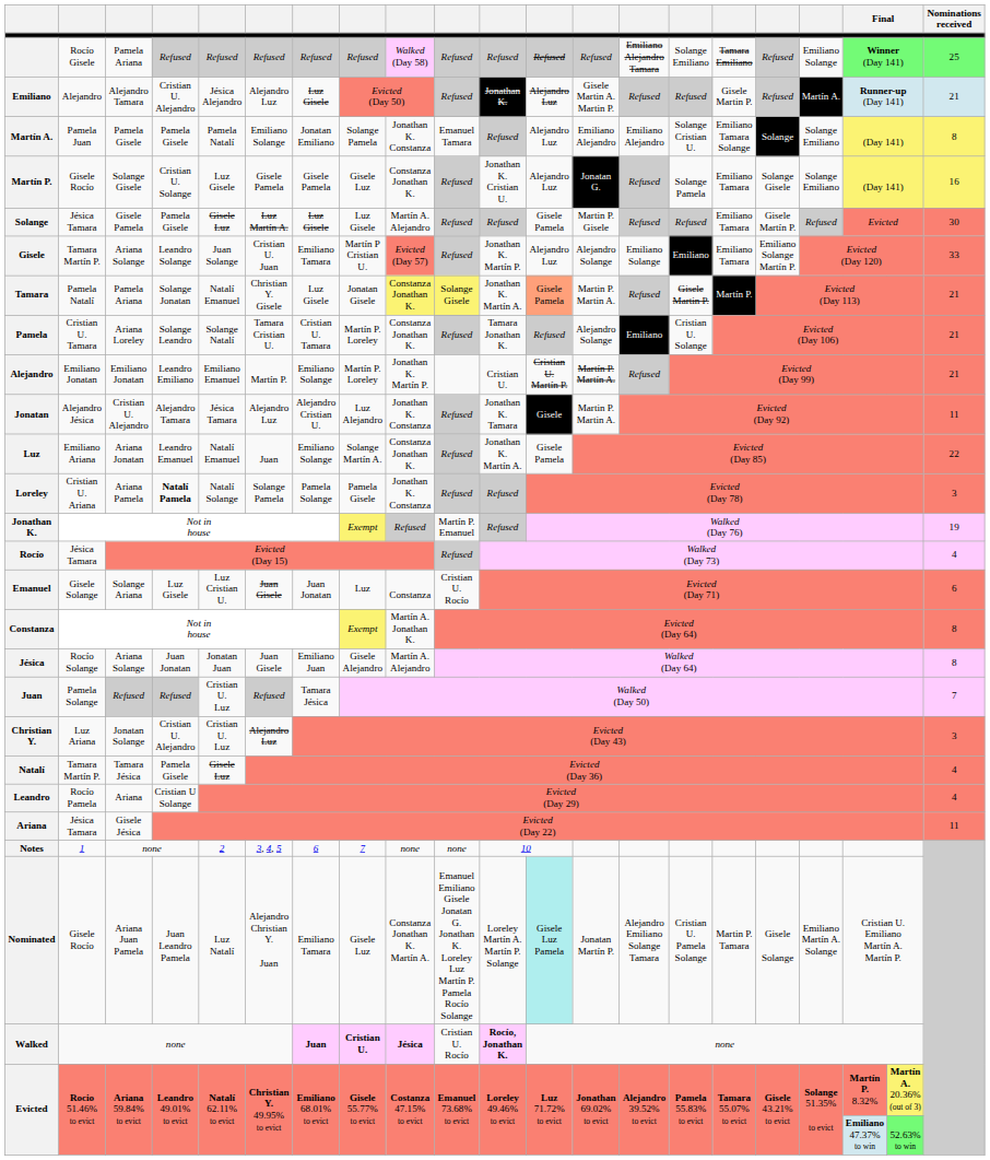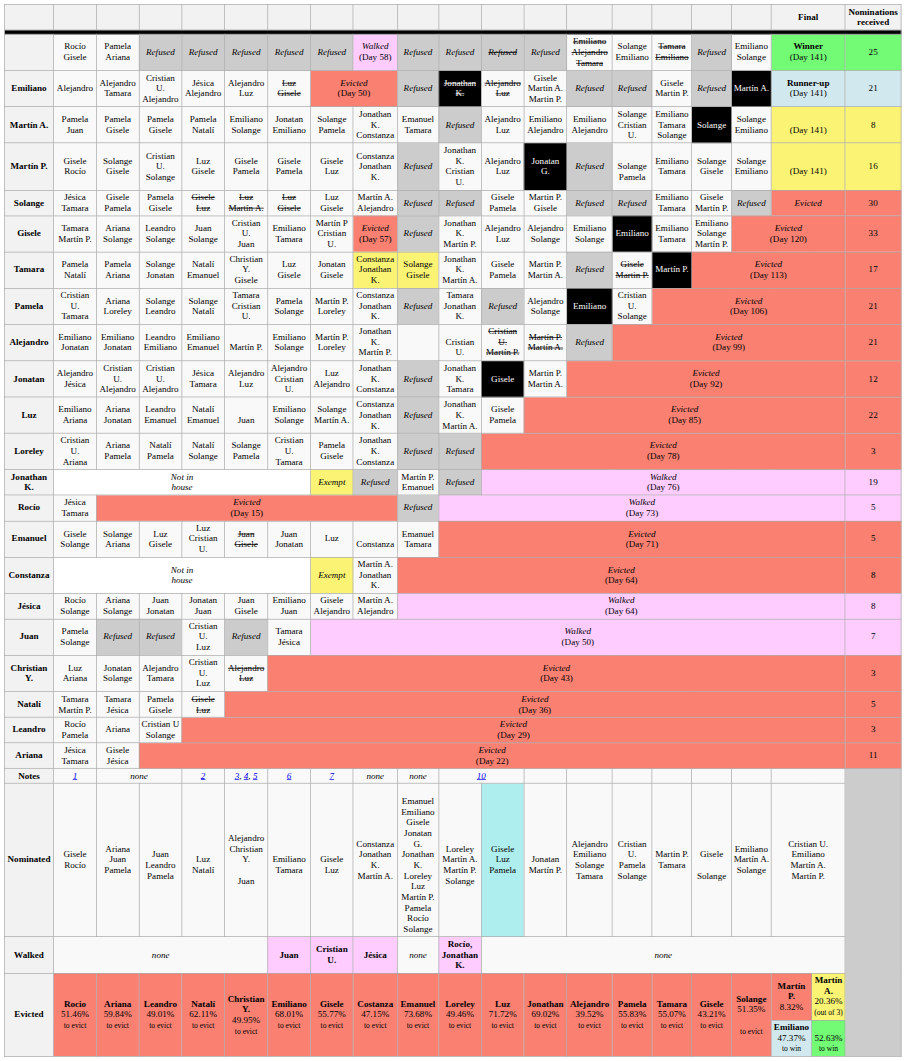 <table class="wikitable" style="text-align:center; font-size:80%; line-height:15px; width:100%;">
 <tr>
 <th style="width:3%"></th>
 <th style="width:3%"></th>
 <th style="width:3%"></th>
 <th style="width:3%"></th>
 <th style="width:3%"></th>
 <th style="width:3%"></th>
 <th style="width:3%"></th>
 <th style="width:3%"></th>
 <th style="width:3%"></th>
 <th style="width:3%"></th>
 <th style="width:3%"></th>
 <th style="width:3%"></th>
 <th style="width:3%"></th>
 <th style="width:3%"></th>
 <th style="width:3%"></th>
 <th style="width:3%"></th>
 <th style="width:3%"></th>
 <th style="width:3%"></th>
 <th style="width:3%" colspan="2">Final</th>
 <th style="width:3%">Nominations received</th>
 </tr>
 <tr>
 <th style="background:#000;" colspan="21"></th>
 </tr>
 <tr>
 <th></th>
 <td>Rocío<br>Gisele</td>
 <td>Pamela<br>Ariana</td>
 <td style="background:#CCCCCC;"><em>Refused</em></td>
 <td style="background:#CCCCCC;"><em>Refused</em></td>
 <td style="background:#CCCCCC;"><em>Refused</em></td>
 <td style="background:#CCCCCC;"><em>Refused</em></td>
 <td style="background:#CCCCCC;"><em>Refused</em></td>
 <td style="background:#FFCCFF" colspan=1><em>Walked</em> <br> (Day 58)</td>
 <td style="background:#CCCCCC;"><em>Refused</em></td>
 <td style="background:#CCCCCC;"><em>Refused</em></td>
 <td style="background:#CCCCCC;"><s><em>Refused</em></s></td>
 <td style="background:#CCCCCC;"><em>Refused</em></td>
 <td><s>Emiliano<br>Alejandro<br>Tamara</s></td>
 <td>Solange<br>Emiliano</td>
 <td><s>Tamara<br>Emiliano </s></td>
 <td style="background:#CCCCCC;"><em>Refused</em></td>
 <td>Emiliano<br>Solange</td>
 <td style="background:#73FB76" colspan="2"><strong>Winner</strong> <br>(Day 141)</td>
 <td style="background:#73FB76">25</td>
 </tr>
 <tr>
 <th>Emiliano</th>
 <td>Alejandro<br></td>
 <td>Alejandro<br>Tamara</td>
 <td>Cristian U.<br>Alejandro</td>
 <td>Jésica<br>Alejandro</td>
 <td>Alejandro<br>Luz</td>
 <td><s>Luz<br>Gisele</s></td>
 <td style="background:#FA8072" colspan=2><em>Evicted</em><br>(Day 50)</td>
 <td style="background:#CCCCCC;"><em>Refused</em></td>
 <td style=background:#000;color:#fff><s>Jonathan K. </s></td>
 <td><s>Alejandro<br>Luz</s></td>
 <td>Gisele<br>Martin A.<br>Martin P.</td>
 <td style="background:#CCCCCC;"><em>Refused</em></td>
 <td style="background:#CCCCCC;"><em>Refused</em></td>
 <td>Gisele<br>Martin P.</td>
 <td style="background:#CCCCCC;"><em>Refused</em></td>
 <td style=background:#000;color:#fff>Martín A.</td>
 <td style="background:#D1E8EF" colspan="2"><strong>Runner-up</strong> <br>(Day 141)</td>
 <td style="background:#D1E8EF">21</td>
 </tr>
 <tr>
 <th>Martín A.</th>
 <td>Pamela<br>Juan</td>
 <td>Pamela<br>Gisele</td>
 <td>Pamela<br>Gisele</td>
 <td>Pamela<br>Natalí</td>
 <td>Emiliano<br>Solange</td>
 <td>Jonatan<br>Emiliano</td>
 <td>Solange<br>Pamela</td>
 <td>Jonathan K.<br>Constanza</td>
 <td>Emanuel<br>Tamara</td>
 <td style="background:#CCCCCC;"><em>Refused</em></td>
 <td>Alejandro<br>Luz</td>
 <td>Emiliano<br>Alejandro</td>
 <td>Emiliano<br>Alejandro</td>
 <td>Solange<br>Cristian U.</td>
 <td>Emiliano<br>Tamara<br>Solange</td>
 <td style=background:#000;color:#fff>Solange</td>
 <td>Solange<br>Emiliano</td>
 <td style="background:#FBF373" colspan="2"><strong></strong> <br>(Day 141)</td>
 <td style="background:#FBF373">8</td>
 </tr>
 <tr>
 <th>Martín P.</th>
 <td>Gisele<br>Rocío</td>
 <td>Solange<br>Gisele</td>
 <td>Cristian U.<br>Solange</td>
 <td>Luz<br>Gisele</td>
 <td>Gisele<br>Pamela</td>
 <td>Gisele<br>Pamela</td>
 <td>Gisele<br>Luz</td>
 <td>Constanza<br>Jonathan K.</td>
 <td style="background:#CCCCCC;"><em>Refused</em></td>
 <td>Jonathan K.<br>Cristian U.</td>
 <td>Alejandro<br>Luz</td>
 <td style=background:#000;color:#fff>Jonatan G.</td>
 <td style="background:#CCCCCC;"><em>Refused</em></td>
 <td><br>Solange<br>Pamela</td>
 <td>Emiliano<br>Tamara</td>
 <td>Solange<br>Gisele</td>
 <td>Solange<br>Emiliano</td>
 <td style="background:#FBF373" colspan="2"><strong></strong> <br>(Day 141)</td>
 <td style="background:#FBF373">16</td>
 </tr>
 <tr>
 <th>Solange</th>
 <td>Jésica<br>Tamara</td>
 <td>Gisele<br>Pamela</td>
 <td>Pamela<br>Gisele</td>
 <td><s>Gisele<br>Luz</s></td>
 <td><s>Luz<br>Martín A.</s></td>
 <td><s>Luz<br>Gisele</s></td>
 <td>Luz<br>Gisele</td>
 <td>Martín A.<br>Alejandro</td>
 <td style="background:#CCCCCC;"><em>Refused</em></td>
 <td style="background:#CCCCCC;"><em>Refused</em></td>
 <td>Gisele<br>Pamela</td>
 <td>Martin P.<br>Gisele</td>
 <td style="background:#CCCCCC;"><em>Refused</em></td>
 <td style="background:#CCCCCC;"><em>Refused</em></td>
 <td>Emiliano<br>Tamara</td>
 <td>Gisele<br>Martín P.</td>
 <td style="background:#CCCCCC;"><em>Refused</em></td>
 <td style="background:#FA8072" colspan=2><em>Evicted</em><br></td>
 <td style="background:#FA8072">30</td>
 </tr>
 <tr>
 <th>Gisele</th>
 <td>Tamara<br>Martín P.</td>
 <td>Ariana<br>Solange</td>
 <td>Leandro<br>Solange</td>
 <td>Juan<br>Solange</td>
 <td>Cristian U.<br>Juan</td>
 <td>Emiliano<br>Tamara</td>
 <td>Martín P<br>Cristian U.</td>
 <td style="background:#FA8072" colspan=1><em>Evicted</em><br>(Day 57)</td>
 <td style="background:#CCCCCC;"><em>Refused</em></td>
 <td>Jonathan K.<br>Martín P.</td>
 <td>Alejandro<br>Luz<br></td>
 <td>Alejandro<br>Solange</td>
 <td>Emiliano<br>Solange</td>
 <td style=background:#000;color:#fff>Emiliano</td>
 <td>Emiliano<br>Tamara</td>
 <td>Emiliano<br>Solange<br>Martín P.</td>
 <td style="background:#FA8072" colspan=3><em>Evicted</em><br>(Day 120)</td>
 <td style="background:#FA8072">33</td>
 </tr>
 <tr>
 <th>Tamara</th>
 <td>Pamela<br>Natalí</td>
 <td>Pamela<br>Ariana</td>
 <td>Solange<br>Jonatan</td>
 <td>Natalí<br>Emanuel</td>
 <td>Christian Y.<br>Gisele</td>
 <td>Luz<br>Gisele</td>
 <td>Jonatan<br>Gisele</td>
 <td style="background:#FBF373">Constanza<br>Jonathan K.</td>
 <td style="background:#FBF373">Solange<br>Gisele</td>
 <td>Jonathan K.<br>Martín A.</td>
-<td style="background: lightsalmon;">Gisele<br>Pamela</td>
+<td>Gisele<br>Pamela</td>
 <td>Martin P.<br>Martin A.</td>
 <td style="background:#CCCCCC;"><em>Refused</em></td>
 <td><s>Gisele<br>Martin P. </s></td>
 <td style=background:#000;color:#fff>Martín P.</td>
 <td style="background:#FA8072" colspan=4><em>Evicted</em><br>(Day 113)</td>
-<td style="background:#FA8072">21</td>
+<td style="background:#FA8072">17</td>
 </tr>
 <tr>
 <th>Pamela</th>
 <td>Cristian U.<br>Tamara</td>
 <td>Ariana<br>Loreley</td>
 <td>Solange<br>Leandro</td>
 <td>Solange<br>Natalí</td>
 <td>Tamara<br>Cristian U.</td>
-<td>Cristian U.<br>Tamara</td>
+<td>Pamela<br>Solange</td>
 <td>Martín P.<br>Loreley</td>
 <td>Constanza<br>Jonathan K.</td>
 <td style="background:#CCCCCC;"><em>Refused</em></td>
 <td>Tamara<br>Jonathan K.</td>
 <td style="background:#CCCCCC;"><em>Refused</em></td>
 <td>Alejandro<br>Solange</td>
 <td style=background:#000;color:#fff>Emiliano</td>
 <td>Cristian U.<br>Solange</td>
 <td style="background:#FA8072" colspan=5><em>Evicted</em><br>(Day 106)</td>
 <td style="background:#FA8072">21</td>
 </tr>
 <tr>
 <th>Alejandro</th>
 <td>Emiliano<br>Jonatan</td>
 <td>Emiliano<br>Jonatan</td>
 <td>Leandro<br>Emiliano</td>
 <td>Emiliano<br>Emanuel</td>
 <td><br>Martín P.</td>
 <td>Emiliano<br>Solange</td>
 <td>Martín P.<br>Loreley</td>
 <td>Jonathan K.<br>Martín P.</td>
 <td><br></td>
 <td><br>Cristian U.</td>
 <td><s>Cristian U.<br>Martín P.</s></td>
 <td><s>Martín P.<br>Martín A.</s></td>
 <td style="background:#CCCCCC;"><em>Refused</em></td>
 <td style="background:#FA8072" colspan=6><em>Evicted</em><br>(Day 99)</td>
 <td style="background:#FA8072">21</td>
 </tr>
 <tr>
 <th>Jonatan</th>
 <td>Alejandro<br>Jésica</td>
 <td>Cristian U.<br> Alejandro</td>
-<td>Alejandro<br>Tamara</td>
+<td>Cristian U.<br>Alejandro</td>
 <td>Jésica<br>Tamara</td>
 <td>Alejandro<br>Luz</td>
 <td>Alejandro<br>Cristian U.</td>
 <td>Luz<br>Alejandro</td>
 <td>Jonathan K.<br>Constanza</td>
 <td style="background:#CCCCCC;"><em>Refused</em></td>
 <td>Jonathan K.<br>Tamara</td>
 <td style=background:#000;color:#fff>Gisele</td>
 <td>Martin P.<br>Martin A.</td>
 <td style="background:#FA8072" colspan=7><em>Evicted</em><br>(Day 92)</td>
-<td style="background:#FA8072">11</td>
+<td style="background:#FA8072">12</td>
 </tr>
 <tr>
 <th>Luz</th>
 <td>Emiliano<br>Ariana</td>
 <td>Ariana<br>Jonatan</td>
 <td>Leandro<br>Emanuel</td>
 <td>Natalí<br>Emanuel</td>
 <td><br>Juan</td>
 <td>Emiliano<br>Solange</td>
 <td>Solange<br>Martín A.</td>
 <td>Constanza<br>Jonathan K.</td>
 <td style="background:#CCCCCC;"><em>Refused</em></td>
 <td>Jonathan K.<br>Martín A.</td>
 <td>Gisele<br>Pamela</td>
 <td style="background:#FA8072" colspan=8><em>Evicted</em><br>(Day 85)</td>
 <td style="background:#FA8072">22</td>
 </tr>
 <tr>
 <th>Loreley</th>
 <td>Cristian U.<br>Ariana</td>
 <td>Ariana<br>Pamela</td>
-<td><strong>Natalí<br>Pamela</strong></td>
+<td>Natalí<br>Pamela</td>
 <td>Natalí<br>Solange</td>
 <td>Solange<br>Pamela</td>
-<td>Pamela<br>Solange</td>
+<td>Cristian U.<br>Tamara</td>
 <td>Pamela<br>Gisele</td>
 <td>Jonathan K.<br>Constanza</td>
 <td style="background:#CCCCCC;"><em>Refused</em></td>
 <td style="background:#CCCCCC;"><em>Refused</em></td>
 <td style="background:#FA8072" colspan=9><em>Evicted</em><br>(Day 78)</td>
 <td style="background:#FA8072">3</td>
 </tr>
 <tr>
 <th>Jonathan K.</th>
 <td colspan=6 style="background:white"><em>Not in<br>house</em></td>
 <td style="background:#FBF373"><em>Exempt</em></td>
 <td style="background:#CCCCCC;"><em>Refused</em></td>
 <td>Martín P.<br>Emanuel</td>
 <td style="background:#CCCCCC;"><em>Refused</em></td>
 <td style="background:#FFCCFF" colspan=9><em>Walked</em> <br> (Day 76)</td>
 <td style="background:#FFCCFF;">19</td>
 </tr>
 <tr>
 <th>Rocío</th>
 <td>Jésica<br>Tamara</td>
 <td style="background:#FA8072" colspan=7><em>Evicted</em><br>(Day 15)</td>
 <td style="background:#CCCCCC;"><em>Refused</em></td>
 <td style="background:#FFCCFF" colspan=10><em>Walked</em> <br> (Day 73)</td>
-<td style="background:#FFCCFF;">4</td>
+<td style="background:#FFCCFF;">5</td>
 </tr>
 <tr>
 <th>Emanuel</th>
 <td>Gisele<br>Solange</td>
 <td>Solange<br>Ariana</td>
 <td>Luz<br>Gisele</td>
 <td>Luz<br>Cristian U.</td>
 <td><s>Juan<br>Gisele</s></td>
 <td>Juan<br>Jonatan</td>
 <td>Luz<br></td>
 <td><br>Constanza</td>
-<td>Cristian U.<br>Rocío</td>
+<td>Emanuel<br>Tamara</td>
 <td style="background:#FA8072" colspan=10><em>Evicted</em><br>(Day 71)</td>
-<td style="background:#FA8072">6</td>
+<td style="background:#FA8072">5</td>
 </tr>
 <tr>
 <th>Constanza</th>
 <td colspan=6 style="background:white"><em>Not in<br>house</em></td>
 <td style="background:#FBF373"><em>Exempt</em></td>
 <td>Martín A.<br>Jonathan K.</td>
 <td style="background:#FA8072" colspan=11><em>Evicted</em><br>(Day 64)</td>
 <td style="background:#FA8072">8</td>
 </tr>
 <tr>
 <th>Jésica</th>
 <td>Rocío<br>Solange</td>
 <td>Ariana<br>Solange</td>
 <td>Juan<br>Jonatan</td>
 <td>Jonatan<br>Juan</td>
 <td>Juan<br>Gisele</td>
 <td>Emiliano<br>Juan</td>
 <td>Gisele<br>Alejandro</td>
 <td>Martín A.<br>Alejandro</td>
 <td style="background:#FFCCFF" colspan=11><em>Walked</em> <br> (Day 64)</td>
 <td style="background:#FFCCFF;">8</td>
 </tr>
 <tr>
 <th>Juan</th>
 <td>Pamela<br>Solange</td>
 <td style="background:#CCCCCC;"><em>Refused</em></td>
 <td style="background:#CCCCCC;"><em>Refused</em></td>
 <td>Cristian U.<br>Luz</td>
 <td style="background:#CCCCCC;"><em>Refused</em></td>
 <td>Tamara<br>Jésica</td>
 <td style="background:#FFCCFF" colspan=13><em>Walked</em> <br> (Day 50)</td>
 <td style="background:#FFCCFF;">7</td>
 </tr>
 <tr>
 <th>Christian Y.</th>
 <td>Luz <br>Ariana</td>
 <td>Jonatan<br>Solange</td>
-<td>Cristian U.<br>Alejandro</td>
+<td>Alejandro<br>Tamara</td>
 <td>Cristian U.<br>Luz</td>
 <td><s>Alejandro<br>Luz</s></td>
 <td style="background:#FA8072" colspan=14><em>Evicted</em><br>(Day 43)</td>
 <td style="background:#FA8072">3</td>
 </tr>
 <tr>
 <th>Natalí</th>
 <td>Tamara<br>Martín P.</td>
 <td>Tamara<br>Jésica</td>
 <td>Pamela<br>Gisele</td>
 <td><s>Gisele<br>Luz</s></td>
 <td style="background:#FA8072" colspan=15><em>Evicted</em><br>(Day 36)</td>
-<td style="background:#FA8072">4</td>
+<td style="background:#FA8072">5</td>
 </tr>
 <tr>
 <th>Leandro</th>
 <td>Rocío<br>Pamela</td>
 <td>Ariana<br></td>
 <td>Cristian U<br>Solange</td>
 <td style="background:#FA8072" colspan=16><em>Evicted</em><br>(Day 29)</td>
-<td style="background:#FA8072">4</td>
+<td style="background:#FA8072">3</td>
 </tr>
 <tr>
 <th>Ariana</th>
 <td>Jésica<br>Tamara</td>
 <td>Gisele<br>Jésica</td>
 <td style="background:#FA8072" colspan=17><em>Evicted</em><br>(Day 22)</td>
 <td style="background:#FA8072">11</td>
 </tr>
 <tr>
 <th>Notes</th>
 <td><em><a href='#'>1</a></em></td>
 <td colspan=2><em>none</em></td>
 <td><em><a href='#'>2</a></em></td>
 <td><em><a href='#'>3</a></em>, <em><a href='#'>4</a></em>, <em><a href='#'>5</a></em></td>
 <td><em><a href='#'>6</a></em></td>
 <td><em><a href='#'>7</a></em></td>
 <td><em>none</em></td>
 <td colspan="1"><em>none</em></td>
 <td colspan=2><em><a href='#'>10</a></em></td>
 <td></td>
 <td></td>
 <td></td>
 <td></td>
 <td></td>
 <td></td>
 <td colspan="2"></td>
 <td style="background:#ccc" rowspan=5></td>
 </tr>
 <tr>
 <th>Nominated</th>
 <td>Gisele<br>Rocío</td>
 <td>Ariana<br>Juan<br>Pamela</td>
 <td><br>Juan<br>Leandro<br>Pamela</td>
 <td><br>Luz<br>Natalí</td>
 <td>Alejandro<br>Christian Y.<br><br>Juan</td>
 <td><br>Emiliano<br>Tamara</td>
 <td><br>Gisele<br>Luz</td>
 <td>Constanza<br>Jonathan K.<br>Martín A.</td>
 <td><br>Emanuel<br>Emiliano<br>Gisele<br>Jonatan G.<br>Jonathan K.<br>Loreley<br>Luz<br>Martín P.<br>Pamela<br>Rocío<br>Solange</td>
 <td><br>Loreley<br>Martín A.<br>Martín P.<br>Solange</td>
 <td style="background: paleturquoise;">Gisele<br>Luz<br>Pamela</td>
 <td><br>Jonatan<br>Martín P.</td>
 <td>Alejandro<br>Emiliano<br>Solange<br>Tamara</td>
 <td>Cristian U.<br>Pamela<br>Solange</td>
 <td>Martin P.<br>Tamara</td>
 <td><br>Gisele<br><br>Solange</td>
 <td>Emiliano<br>Martín A.<br>Solange</td>
 <td colspan=2>Cristian U.<br>Emiliano<br>Martín A.<br>Martín P.</td>
 </tr>
 <tr>
 <th>Walked</th>
 <td colspan="5"><em>none</em></td>
 <td style="background:#fcf;"><strong>Juan</strong></td>
 <td style="background:#fcf;"><strong>Cristian U.</strong></td>
 <td style="background:#fcf;"><strong>Jésica</strong></td>
-<td>Cristian U.<br>Rocío</td>
+<td colspan="1"><em>none</em></td>
 <td style="background:#fcf;"><strong>Rocío,</strong> <br><strong>Jonathan K.</strong></td>
 <td colspan="9"><em>none</em></td>
 </tr>
 <tr>
 <th rowspan=2>Evicted</th>
 <td style="background:#FA8072" rowspan=2><strong>Rocio</strong><br>51.46%<br><small>to evict</small></td>
 <td style="background:#FA8072" rowspan=2><strong>Ariana</strong><br>59.84%<br><small>to evict</small></td>
 <td style="background:#FA8072" rowspan=2><strong>Leandro</strong><br>49.01%<br><small>to evict</small></td>
 <td style="background:#FA8072" rowspan=2><strong>Natalí</strong><br>62.11%<br><small>to evict</small></td>
 <td style="background:#FA8072" rowspan=2><strong>Christian Y.</strong><br>49.95%<br><small>to evict</small></td>
 <td style="background:#FA8072" rowspan=2><strong>Emiliano</strong><br>68.01%<br><small>to evict</small></td>
 <td style="background:#FA8072" rowspan=2><strong>Gisele</strong><br>55.77%<br><small>to evict</small></td>
 <td style="background:#FA8072" rowspan=2><strong>Costanza</strong><br>47.15%<br><small>to evict</small></td>
 <td style="background:#FA8072" rowspan=2><strong>Emanuel</strong><br>73.68%<br><small>to evict</small></td>
 <td style="background:#FA8072" rowspan=2><strong>Loreley </strong><br>49.46%<br><small>to evict</small></td>
 <td style="background:#FA8072" rowspan=2><strong>Luz</strong><br>71.72%<br><small>to evict</small></td>
 <td style="background:#FA8072" rowspan=2><strong>Jonathan </strong><br>69.02%<br><small>to evict</small></td>
 <td style="background:#FA8072" rowspan=2><strong>Alejandro </strong><br>39.52%<br><small>to evict</small></td>
 <td style="background:#FA8072" rowspan=2><strong>Pamela</strong><br>55.83%<br><small>to evict</small></td>
 <td style="background:#FA8072" rowspan=2><strong>Tamara</strong><br>55.07%<br><small>to evict</small></td>
 <td style="background:#FA8072" rowspan=2><strong>Gisele</strong><br>43.21%<br><small>to evict</small></td>
 <td style="background:#FA8072" rowspan=2><strong>Solange</strong><br>51.35%<br><small><br>to evict</small></td>
 <td style="background:#FA8072"><strong>Martín P.</strong><br>8.32%<br><small></small></td>
 <td style="background:#FBF373"><strong>Martín A.</strong><br>20.36%<br><small>(out of 3)</small></td>
 </tr>
 <tr>
 <td style="background:#D1E8EF"><strong>Emiliano</strong><br>47.37%<br><small>to win</small></td>
 <td style="background:#73FB76"><br>52.63%<br><small>to win</small></td>
 </tr>
 </table>
